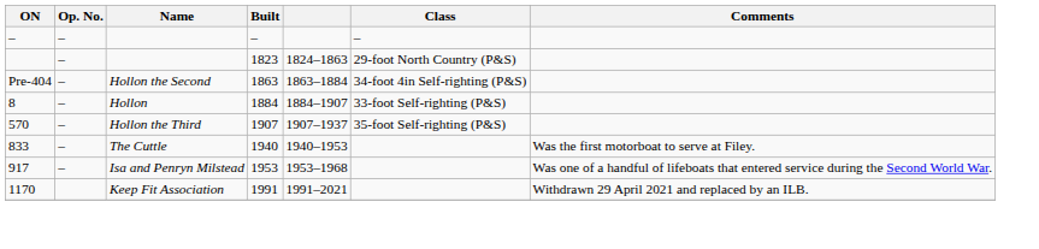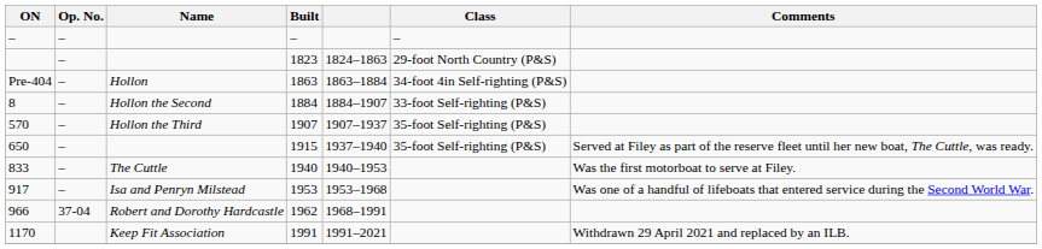 <table class="wikitable">
 <tr>
 <th>ON</th>
 <th>Op. No.</th>
 <th>Name</th>
 <th>Built</th>
 <th></th>
 <th>Class</th>
 <th>Comments</th>
 </tr>
 <tr>
 <td>–</td>
 <td>–</td>
 <td></td>
 <td>–</td>
 <td></td>
 <td>–</td>
 <td></td>
 </tr>
 <tr>
 <td></td>
 <td>–</td>
 <td></td>
 <td>1823</td>
 <td>1824–1863</td>
 <td>29-foot North Country (P&S)</td>
 <td></td>
 </tr>
 <tr>
 <td>Pre-404</td>
 <td>–</td>
-<td><em>Hollon the Second</em></td>
+<td><em>Hollon</em></td>
 <td>1863</td>
 <td>1863–1884</td>
 <td>34-foot 4in Self-righting (P&S)</td>
 <td></td>
 </tr>
 <tr>
 <td>8</td>
 <td>–</td>
-<td><em>Hollon</em></td>
+<td><em>Hollon the Second</em></td>
 <td>1884</td>
 <td>1884–1907</td>
 <td>33-foot Self-righting (P&S)</td>
 <td></td>
 </tr>
 <tr>
 <td>570</td>
 <td>–</td>
 <td><em>Hollon the Third</em></td>
 <td>1907</td>
 <td>1907–1937</td>
 <td>35-foot Self-righting (P&S)</td>
 <td></td>
+</tr>
+<tr>
+<td>650</td>
+<td>–</td>
+<td></td>
+<td>1915</td>
+<td>1937–1940</td>
+<td>35-foot Self-righting (P&S)</td>
+<td>Served at Filey as part of the reserve fleet until her new boat, <em>The Cuttle</em>, was ready.</td>
 </tr>
 <tr>
 <td>833</td>
 <td>–</td>
 <td><em>The Cuttle</em></td>
 <td>1940</td>
 <td>1940–1953</td>
 <td></td>
 <td>Was the first motorboat to serve at Filey.</td>
 </tr>
 <tr>
 <td>917</td>
 <td>–</td>
 <td><em>Isa and Penryn Milstead</em></td>
 <td>1953</td>
 <td>1953–1968</td>
 <td></td>
 <td>Was one of a handful of lifeboats that entered service during the <a href='#'>Second World War</a>.</td>
 </tr>
 <tr>
+<td>966</td>
+<td>37-04</td>
+<td><em>Robert and Dorothy Hardcastle</em></td>
+<td>1962</td>
+<td>1968–1991</td>
+<td></td>
+<td></td>
+</tr>
+<tr>
 <td>1170</td>
 <td></td>
 <td><em>Keep Fit Association</em></td>
 <td>1991</td>
 <td>1991–2021</td>
 <td></td>
 <td>Withdrawn 29 April 2021 and replaced by an  ILB.</td>
 </tr>
 <tr>
 </tr>
 </table>
